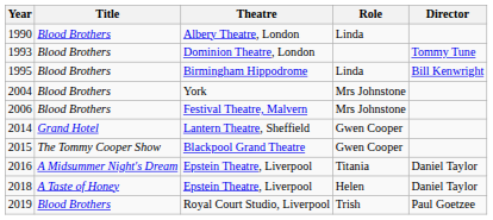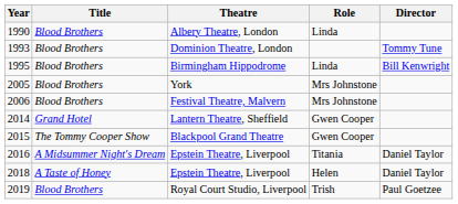 <table class="wikitable sortable">
 <tr>
 <th>Year</th>
 <th>Title</th>
 <th>Theatre</th>
 <th>Role</th>
 <th>Director</th>
 </tr>
 <tr>
 <td>1990</td>
 <td><em><a href='#'>Blood Brothers</a></em></td>
 <td><a href='#'>Albery Theatre</a>, London</td>
 <td>Linda</td>
 <td></td>
 </tr>
 <tr>
 <td>1993</td>
 <td><em>Blood Brothers</em></td>
 <td><a href='#'>Dominion Theatre</a>, London</td>
 <td></td>
 <td><a href='#'>Tommy Tune</a></td>
 </tr>
 <tr>
 <td>1995</td>
 <td><em>Blood Brothers</em></td>
 <td><a href='#'>Birmingham Hippodrome</a></td>
 <td>Linda</td>
 <td><a href='#'>Bill Kenwright</a></td>
 </tr>
 <tr>
-<td>2004</td>
+<td>2005</td>
 <td><em>Blood Brothers</em></td>
 <td>York</td>
 <td>Mrs Johnstone</td>
 <td></td>
 </tr>
 <tr>
 <td>2006</td>
 <td><em>Blood Brothers</em></td>
 <td><a href='#'>Festival Theatre, Malvern</a></td>
 <td>Mrs Johnstone</td>
 <td></td>
 </tr>
 <tr>
 <td>2014</td>
 <td><em><a href='#'>Grand Hotel</a></em></td>
 <td><a href='#'>Lantern Theatre</a>, Sheffield</td>
 <td>Gwen Cooper</td>
 <td></td>
 </tr>
 <tr>
 <td>2015</td>
 <td><em>The Tommy Cooper Show</em></td>
 <td><a href='#'>Blackpool Grand Theatre</a></td>
 <td>Gwen Cooper</td>
 <td></td>
 </tr>
 <tr>
 <td>2016</td>
 <td><em><a href='#'>A Midsummer Night's Dream</a></em></td>
 <td><a href='#'>Epstein Theatre</a>, Liverpool</td>
 <td>Titania</td>
 <td>Daniel Taylor </td>
 </tr>
 <tr>
 <td>2018</td>
 <td><em><a href='#'>A Taste of Honey</a></em></td>
 <td><a href='#'>Epstein Theatre</a>, Liverpool</td>
 <td>Helen</td>
 <td>Daniel Taylor </td>
 </tr>
 <tr>
 <td>2019</td>
 <td><em><a href='#'>Blood Brothers</a></em></td>
 <td>Royal Court Studio, Liverpool</td>
 <td>Trish</td>
 <td>Paul Goetzee</td>
 </tr>
 </table>
